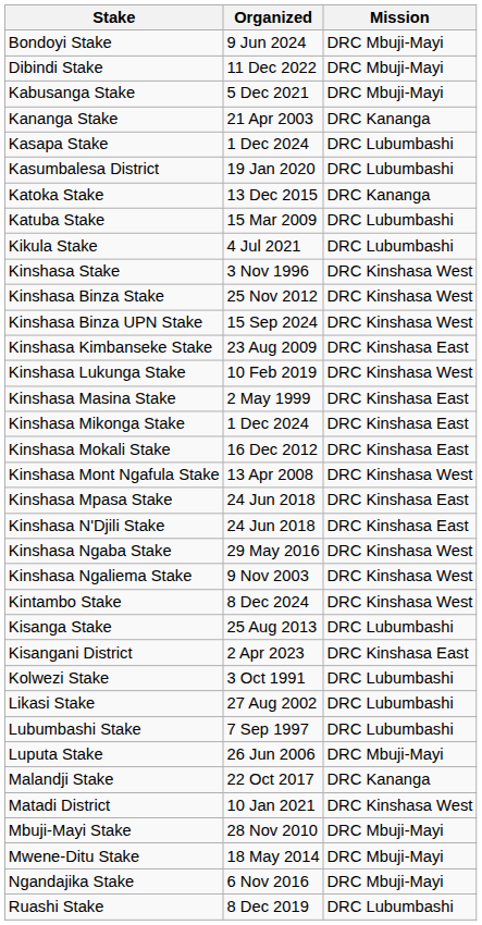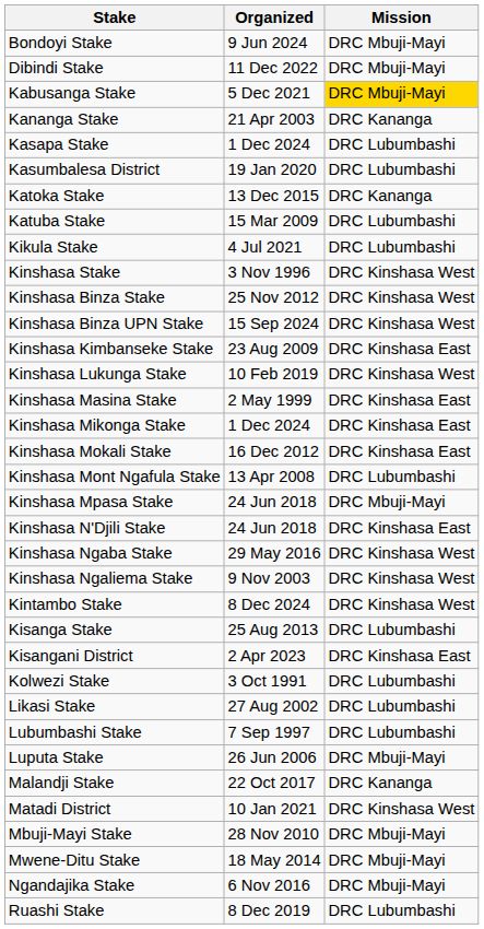 <table class="wikitable sortable mw-collapsible mw-collapsed">
 <tr>
 <th>Stake</th>
 <th data-sort-type=date>Organized</th>
 <th>Mission</th>
 </tr>
 <tr>
 <td>Bondoyi  Stake</td>
 <td>9 Jun 2024</td>
 <td>DRC Mbuji-Mayi</td>
 </tr>
 <tr>
 <td>Dibindi  Stake</td>
 <td>11 Dec 2022</td>
 <td>DRC Mbuji-Mayi</td>
 </tr>
 <tr>
 <td>Kabusanga  Stake</td>
 <td>5 Dec 2021</td>
-<td>DRC Mbuji-Mayi</td>
+<td style="background: gold;">DRC Mbuji-Mayi</td>
 </tr>
 <tr>
 <td>Kananga  Stake</td>
 <td>21 Apr 2003</td>
 <td>DRC Kananga</td>
 </tr>
 <tr>
 <td>Kasapa  Stake</td>
 <td>1 Dec 2024</td>
 <td>DRC Lubumbashi</td>
 </tr>
 <tr>
 <td>Kasumbalesa  District</td>
 <td>19 Jan 2020</td>
 <td>DRC Lubumbashi</td>
 </tr>
 <tr>
 <td>Katoka  Stake</td>
 <td>13 Dec 2015</td>
 <td>DRC Kananga</td>
 </tr>
 <tr>
 <td>Katuba  Stake</td>
 <td>15 Mar 2009</td>
 <td>DRC Lubumbashi</td>
 </tr>
 <tr>
 <td>Kikula  Stake</td>
 <td>4 Jul 2021</td>
 <td>DRC Lubumbashi</td>
 </tr>
 <tr>
 <td>Kinshasa  Stake</td>
 <td>3 Nov 1996</td>
 <td>DRC Kinshasa West</td>
 </tr>
 <tr>
 <td>Kinshasa  Binza Stake</td>
 <td>25 Nov 2012</td>
 <td>DRC Kinshasa West</td>
 </tr>
 <tr>
 <td>Kinshasa  Binza UPN Stake</td>
 <td>15 Sep 2024</td>
 <td>DRC Kinshasa West</td>
 </tr>
 <tr>
 <td>Kinshasa  Kimbanseke Stake</td>
 <td>23 Aug 2009</td>
 <td>DRC Kinshasa East</td>
 </tr>
 <tr>
 <td>Kinshasa  Lukunga Stake</td>
 <td>10 Feb 2019</td>
 <td>DRC Kinshasa West</td>
 </tr>
 <tr>
 <td>Kinshasa  Masina Stake</td>
 <td>2 May 1999</td>
 <td>DRC Kinshasa East</td>
 </tr>
 <tr>
 <td>Kinshasa  Mikonga Stake</td>
 <td>1 Dec 2024</td>
 <td>DRC Kinshasa East</td>
 </tr>
 <tr>
 <td>Kinshasa  Mokali Stake</td>
 <td>16 Dec 2012</td>
 <td>DRC Kinshasa East</td>
 </tr>
 <tr>
 <td>Kinshasa  Mont Ngafula Stake</td>
 <td>13 Apr 2008</td>
-<td>DRC Kinshasa West</td>
+<td>DRC Lubumbashi</td>
 </tr>
 <tr>
 <td>Kinshasa  Mpasa Stake</td>
 <td>24 Jun 2018</td>
-<td>DRC Kinshasa East</td>
+<td>DRC Mbuji-Mayi</td>
 </tr>
 <tr>
 <td>Kinshasa  N'Djili Stake</td>
 <td>24 Jun 2018</td>
 <td>DRC Kinshasa East</td>
 </tr>
 <tr>
 <td>Kinshasa  Ngaba Stake</td>
 <td>29 May 2016</td>
 <td>DRC Kinshasa West</td>
 </tr>
 <tr>
 <td>Kinshasa  Ngaliema Stake</td>
 <td>9 Nov 2003</td>
 <td>DRC Kinshasa West</td>
 </tr>
 <tr>
 <td>Kintambo  Stake</td>
 <td>8 Dec 2024</td>
 <td>DRC Kinshasa West</td>
 </tr>
 <tr>
 <td>Kisanga  Stake</td>
 <td>25 Aug 2013</td>
 <td>DRC Lubumbashi</td>
 </tr>
 <tr>
 <td>Kisangani  District</td>
 <td>2 Apr 2023</td>
 <td>DRC Kinshasa East</td>
 </tr>
 <tr>
 <td>Kolwezi  Stake</td>
 <td>3 Oct 1991</td>
 <td>DRC Lubumbashi</td>
 </tr>
 <tr>
 <td>Likasi  Stake</td>
 <td>27 Aug 2002</td>
 <td>DRC Lubumbashi</td>
 </tr>
 <tr>
 <td>Lubumbashi  Stake</td>
 <td>7 Sep 1997</td>
 <td>DRC Lubumbashi</td>
 </tr>
 <tr>
 <td>Luputa  Stake</td>
 <td>26 Jun 2006</td>
 <td>DRC Mbuji-Mayi</td>
 </tr>
 <tr>
 <td>Malandji  Stake</td>
 <td>22 Oct 2017</td>
 <td>DRC Kananga</td>
 </tr>
 <tr>
 <td>Matadi  District</td>
 <td>10 Jan 2021</td>
 <td>DRC Kinshasa West</td>
 </tr>
 <tr>
 <td>Mbuji-Mayi  Stake</td>
 <td>28 Nov 2010</td>
 <td>DRC Mbuji-Mayi</td>
 </tr>
 <tr>
 <td>Mwene-Ditu  Stake</td>
 <td>18 May 2014</td>
 <td>DRC Mbuji-Mayi</td>
 </tr>
 <tr>
 <td>Ngandajika  Stake</td>
 <td>6 Nov 2016</td>
 <td>DRC Mbuji-Mayi</td>
 </tr>
 <tr>
 <td>Ruashi  Stake</td>
 <td>8 Dec 2019</td>
 <td>DRC Lubumbashi</td>
 </tr>
 </table>
